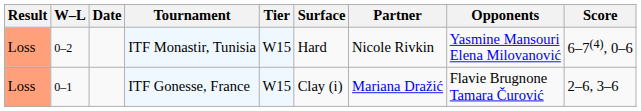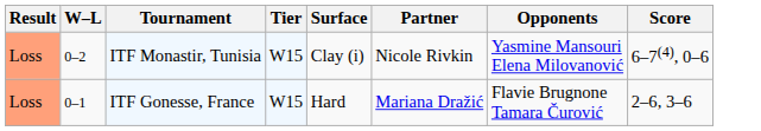 <table class="sortable wikitable nowrap">
 <tr>
 <th>Result</th>
 <th class="unsortable">W–L</th>
-<th>Date</th>
 <th>Tournament</th>
 <th>Tier</th>
 <th>Surface</th>
 <th>Partner</th>
 <th>Opponents</th>
 <th class="unsortable">Score</th>
 </tr>
 <tr>
 <td bgcolor=ffa07a>Loss</td>
 <td><small>0–2</small></td>
-<td></td>
 <td bgcolor=#f0f8ff>ITF Monastir, Tunisia</td>
 <td bgcolor=#f0f8ff>W15</td>
-<td>Hard</td>
+<td>Clay (i)</td>
 <td> Nicole Rivkin</td>
 <td> <a href='#'>Yasmine Mansouri</a> <br>  <a href='#'>Elena Milovanović</a></td>
 <td>6–7<sup>(4)</sup>, 0–6</td>
 </tr>
 <tr>
 <td bgcolor=ffa07a>Loss</td>
 <td><small>0–1</small></td>
-<td></td>
 <td bgcolor=#f0f8ff>ITF Gonesse, France</td>
 <td bgcolor=#f0f8ff>W15</td>
-<td>Clay (i)</td>
+<td>Hard</td>
 <td> <a href='#'>Mariana Dražić</a></td>
 <td> Flavie Brugnone <br>  <a href='#'>Tamara Čurović</a></td>
 <td>2–6, 3–6</td>
 </tr>
 </table>
